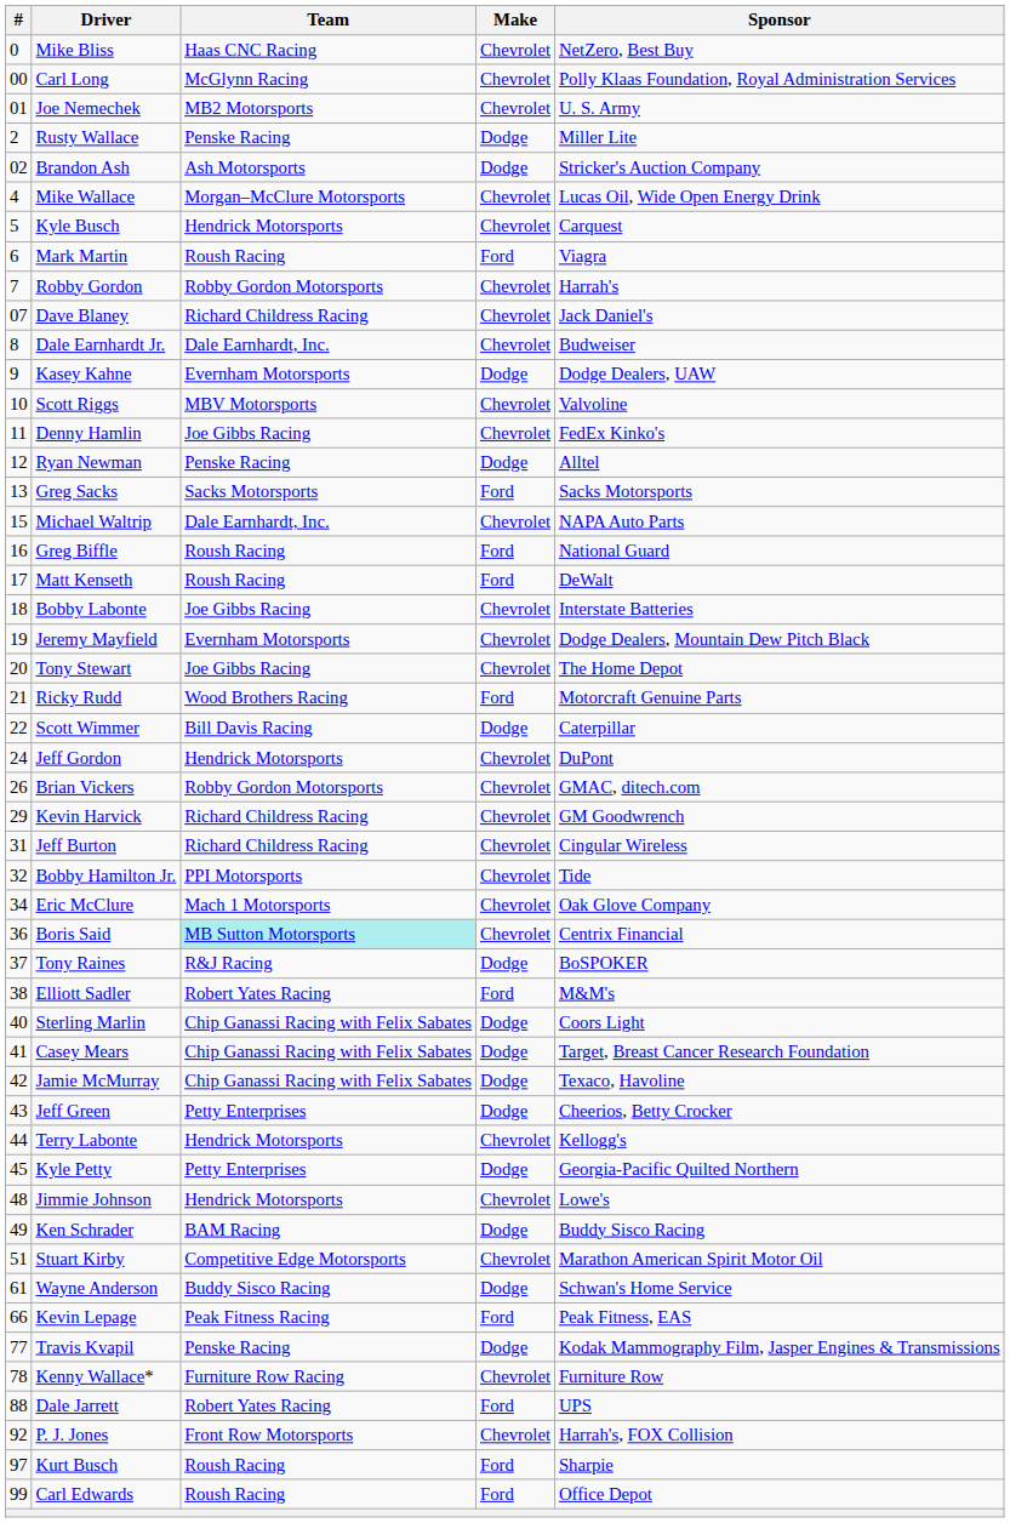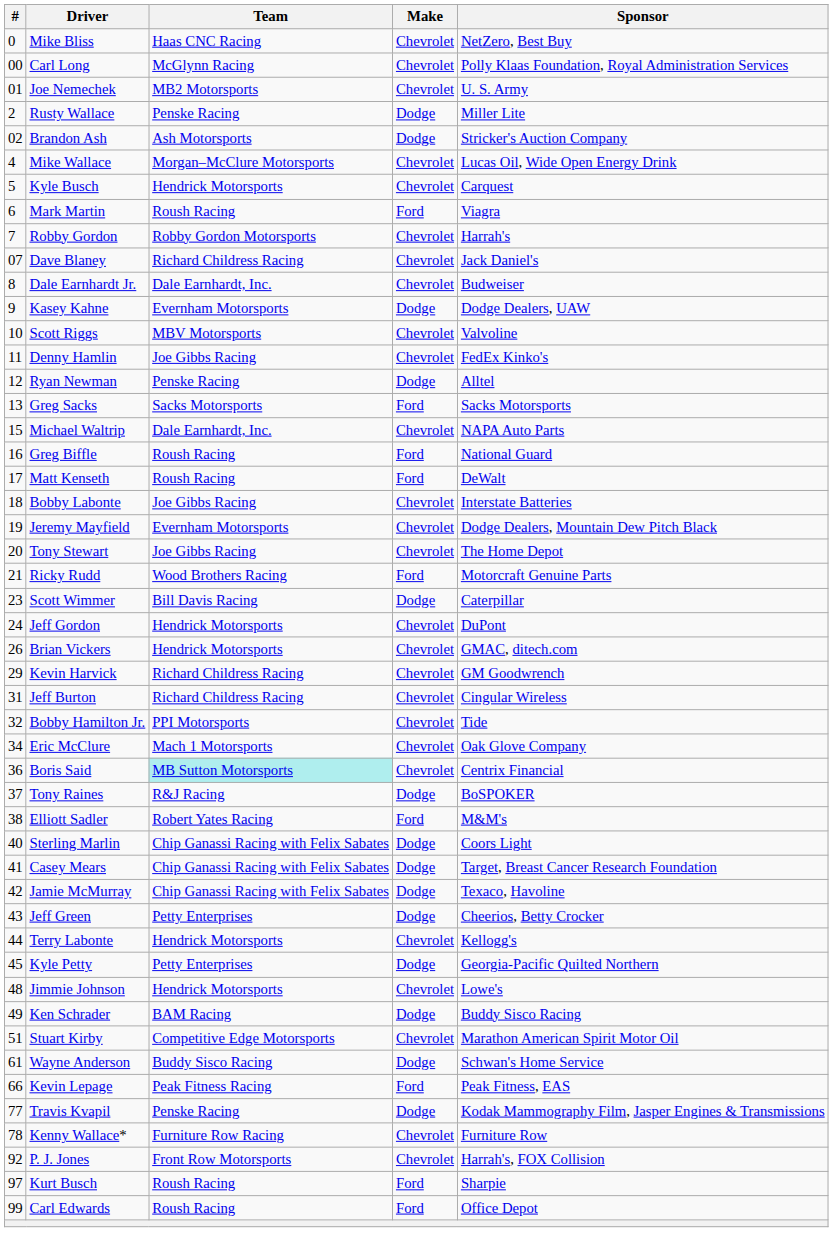 <table class="wikitable" style="font-size:95%">
 <tr>
 <th>#</th>
 <th>Driver</th>
 <th>Team</th>
 <th>Make</th>
 <th>Sponsor</th>
 </tr>
 <tr>
 <td>0</td>
 <td><a href='#'>Mike Bliss</a></td>
 <td><a href='#'>Haas CNC Racing</a></td>
 <td><a href='#'>Chevrolet</a></td>
 <td><a href='#'>NetZero</a>, <a href='#'>Best Buy</a></td>
 </tr>
 <tr>
 <td>00</td>
 <td><a href='#'>Carl Long</a></td>
 <td><a href='#'>McGlynn Racing</a></td>
 <td><a href='#'>Chevrolet</a></td>
 <td><a href='#'>Polly Klaas Foundation</a>, <a href='#'>Royal Administration Services</a></td>
 </tr>
 <tr>
 <td>01</td>
 <td><a href='#'>Joe Nemechek</a></td>
 <td><a href='#'>MB2 Motorsports</a></td>
 <td><a href='#'>Chevrolet</a></td>
 <td><a href='#'>U. S. Army</a></td>
 </tr>
 <tr>
 <td>2</td>
 <td><a href='#'>Rusty Wallace</a></td>
 <td><a href='#'>Penske Racing</a></td>
 <td><a href='#'>Dodge</a></td>
 <td><a href='#'>Miller Lite</a></td>
 </tr>
 <tr>
 <td>02</td>
 <td><a href='#'>Brandon Ash</a></td>
 <td><a href='#'>Ash Motorsports</a></td>
 <td><a href='#'>Dodge</a></td>
 <td><a href='#'>Stricker's Auction Company</a></td>
 </tr>
 <tr>
 <td>4</td>
 <td><a href='#'>Mike Wallace</a></td>
 <td><a href='#'>Morgan–McClure Motorsports</a></td>
 <td><a href='#'>Chevrolet</a></td>
 <td><a href='#'>Lucas Oil</a>, <a href='#'>Wide Open Energy Drink</a></td>
 </tr>
 <tr>
 <td>5</td>
 <td><a href='#'>Kyle Busch</a></td>
 <td><a href='#'>Hendrick Motorsports</a></td>
 <td><a href='#'>Chevrolet</a></td>
 <td><a href='#'>Carquest</a></td>
 </tr>
 <tr>
 <td>6</td>
 <td><a href='#'>Mark Martin</a></td>
 <td><a href='#'>Roush Racing</a></td>
 <td><a href='#'>Ford</a></td>
 <td><a href='#'>Viagra</a></td>
 </tr>
 <tr>
 <td>7</td>
 <td><a href='#'>Robby Gordon</a></td>
 <td><a href='#'>Robby Gordon Motorsports</a></td>
 <td><a href='#'>Chevrolet</a></td>
 <td><a href='#'>Harrah's</a></td>
 </tr>
 <tr>
 <td>07</td>
 <td><a href='#'>Dave Blaney</a></td>
 <td><a href='#'>Richard Childress Racing</a></td>
 <td><a href='#'>Chevrolet</a></td>
 <td><a href='#'>Jack Daniel's</a></td>
 </tr>
 <tr>
 <td>8</td>
 <td><a href='#'>Dale Earnhardt Jr.</a></td>
 <td><a href='#'>Dale Earnhardt, Inc.</a></td>
 <td><a href='#'>Chevrolet</a></td>
 <td><a href='#'>Budweiser</a></td>
 </tr>
 <tr>
 <td>9</td>
 <td><a href='#'>Kasey Kahne</a></td>
 <td><a href='#'>Evernham Motorsports</a></td>
 <td><a href='#'>Dodge</a></td>
 <td><a href='#'>Dodge Dealers</a>, <a href='#'>UAW</a></td>
 </tr>
 <tr>
 <td>10</td>
 <td><a href='#'>Scott Riggs</a></td>
 <td><a href='#'>MBV Motorsports</a></td>
 <td><a href='#'>Chevrolet</a></td>
 <td><a href='#'>Valvoline</a></td>
 </tr>
 <tr>
 <td>11</td>
 <td><a href='#'>Denny Hamlin</a></td>
 <td><a href='#'>Joe Gibbs Racing</a></td>
 <td><a href='#'>Chevrolet</a></td>
 <td><a href='#'>FedEx Kinko's</a></td>
 </tr>
 <tr>
 <td>12</td>
 <td><a href='#'>Ryan Newman</a></td>
 <td><a href='#'>Penske Racing</a></td>
 <td><a href='#'>Dodge</a></td>
 <td><a href='#'>Alltel</a></td>
 </tr>
 <tr>
 <td>13</td>
 <td><a href='#'>Greg Sacks</a></td>
 <td><a href='#'>Sacks Motorsports</a></td>
 <td><a href='#'>Ford</a></td>
 <td><a href='#'>Sacks Motorsports</a></td>
 </tr>
 <tr>
 <td>15</td>
 <td><a href='#'>Michael Waltrip</a></td>
 <td><a href='#'>Dale Earnhardt, Inc.</a></td>
 <td><a href='#'>Chevrolet</a></td>
 <td><a href='#'>NAPA Auto Parts</a></td>
 </tr>
 <tr>
 <td>16</td>
 <td><a href='#'>Greg Biffle</a></td>
 <td><a href='#'>Roush Racing</a></td>
 <td><a href='#'>Ford</a></td>
 <td><a href='#'>National Guard</a></td>
 </tr>
 <tr>
 <td>17</td>
 <td><a href='#'>Matt Kenseth</a></td>
 <td><a href='#'>Roush Racing</a></td>
 <td><a href='#'>Ford</a></td>
 <td><a href='#'>DeWalt</a></td>
 </tr>
 <tr>
 <td>18</td>
 <td><a href='#'>Bobby Labonte</a></td>
 <td><a href='#'>Joe Gibbs Racing</a></td>
 <td><a href='#'>Chevrolet</a></td>
 <td><a href='#'>Interstate Batteries</a></td>
 </tr>
 <tr>
 <td>19</td>
 <td><a href='#'>Jeremy Mayfield</a></td>
 <td><a href='#'>Evernham Motorsports</a></td>
 <td><a href='#'>Chevrolet</a></td>
 <td><a href='#'>Dodge Dealers</a>, <a href='#'>Mountain Dew Pitch Black</a></td>
 </tr>
 <tr>
 <td>20</td>
 <td><a href='#'>Tony Stewart</a></td>
 <td><a href='#'>Joe Gibbs Racing</a></td>
 <td><a href='#'>Chevrolet</a></td>
 <td><a href='#'>The Home Depot</a></td>
 </tr>
 <tr>
 <td>21</td>
 <td><a href='#'>Ricky Rudd</a></td>
 <td><a href='#'>Wood Brothers Racing</a></td>
 <td><a href='#'>Ford</a></td>
 <td><a href='#'>Motorcraft Genuine Parts</a></td>
 </tr>
 <tr>
-<td>22</td>
+<td>23</td>
 <td><a href='#'>Scott Wimmer</a></td>
 <td><a href='#'>Bill Davis Racing</a></td>
 <td><a href='#'>Dodge</a></td>
 <td><a href='#'>Caterpillar</a></td>
 </tr>
 <tr>
 <td>24</td>
 <td><a href='#'>Jeff Gordon</a></td>
 <td><a href='#'>Hendrick Motorsports</a></td>
 <td><a href='#'>Chevrolet</a></td>
 <td><a href='#'>DuPont</a></td>
 </tr>
 <tr>
 <td>26</td>
 <td><a href='#'>Brian Vickers</a></td>
-<td><a href='#'>Robby Gordon Motorsports</a></td>
+<td><a href='#'>Hendrick Motorsports</a></td>
 <td><a href='#'>Chevrolet</a></td>
 <td><a href='#'>GMAC</a>, <a href='#'>ditech.com</a></td>
 </tr>
 <tr>
 <td>29</td>
 <td><a href='#'>Kevin Harvick</a></td>
 <td><a href='#'>Richard Childress Racing</a></td>
 <td><a href='#'>Chevrolet</a></td>
 <td><a href='#'>GM Goodwrench</a></td>
 </tr>
 <tr>
 <td>31</td>
 <td><a href='#'>Jeff Burton</a></td>
 <td><a href='#'>Richard Childress Racing</a></td>
 <td><a href='#'>Chevrolet</a></td>
 <td><a href='#'>Cingular Wireless</a></td>
 </tr>
 <tr>
 <td>32</td>
 <td><a href='#'>Bobby Hamilton Jr.</a></td>
 <td><a href='#'>PPI Motorsports</a></td>
 <td><a href='#'>Chevrolet</a></td>
 <td><a href='#'>Tide</a></td>
 </tr>
 <tr>
 <td>34</td>
 <td><a href='#'>Eric McClure</a></td>
 <td><a href='#'>Mach 1 Motorsports</a></td>
 <td><a href='#'>Chevrolet</a></td>
 <td><a href='#'>Oak Glove Company</a></td>
 </tr>
 <tr>
 <td>36</td>
 <td><a href='#'>Boris Said</a></td>
 <td style="background: paleturquoise;"><a href='#'>MB Sutton Motorsports</a></td>
 <td><a href='#'>Chevrolet</a></td>
 <td><a href='#'>Centrix Financial</a></td>
 </tr>
 <tr>
 <td>37</td>
 <td><a href='#'>Tony Raines</a></td>
 <td><a href='#'>R&J Racing</a></td>
 <td><a href='#'>Dodge</a></td>
 <td><a href='#'>BoSPOKER</a></td>
 </tr>
 <tr>
 <td>38</td>
 <td><a href='#'>Elliott Sadler</a></td>
 <td><a href='#'>Robert Yates Racing</a></td>
 <td><a href='#'>Ford</a></td>
 <td><a href='#'>M&M's</a></td>
 </tr>
 <tr>
 <td>40</td>
 <td><a href='#'>Sterling Marlin</a></td>
 <td><a href='#'>Chip Ganassi Racing with Felix Sabates</a></td>
 <td><a href='#'>Dodge</a></td>
 <td><a href='#'>Coors Light</a></td>
 </tr>
 <tr>
 <td>41</td>
 <td><a href='#'>Casey Mears</a></td>
 <td><a href='#'>Chip Ganassi Racing with Felix Sabates</a></td>
 <td><a href='#'>Dodge</a></td>
 <td><a href='#'>Target</a>, <a href='#'>Breast Cancer Research Foundation</a></td>
 </tr>
 <tr>
 <td>42</td>
 <td><a href='#'>Jamie McMurray</a></td>
 <td><a href='#'>Chip Ganassi Racing with Felix Sabates</a></td>
 <td><a href='#'>Dodge</a></td>
 <td><a href='#'>Texaco</a>, <a href='#'>Havoline</a></td>
 </tr>
 <tr>
 <td>43</td>
 <td><a href='#'>Jeff Green</a></td>
 <td><a href='#'>Petty Enterprises</a></td>
 <td><a href='#'>Dodge</a></td>
 <td><a href='#'>Cheerios</a>, <a href='#'>Betty Crocker</a></td>
 </tr>
 <tr>
 <td>44</td>
 <td><a href='#'>Terry Labonte</a></td>
 <td><a href='#'>Hendrick Motorsports</a></td>
 <td><a href='#'>Chevrolet</a></td>
 <td><a href='#'>Kellogg's</a></td>
 </tr>
 <tr>
 <td>45</td>
 <td><a href='#'>Kyle Petty</a></td>
 <td><a href='#'>Petty Enterprises</a></td>
 <td><a href='#'>Dodge</a></td>
 <td><a href='#'>Georgia-Pacific Quilted Northern</a></td>
 </tr>
 <tr>
 <td>48</td>
 <td><a href='#'>Jimmie Johnson</a></td>
 <td><a href='#'>Hendrick Motorsports</a></td>
 <td><a href='#'>Chevrolet</a></td>
 <td><a href='#'>Lowe's</a></td>
 </tr>
 <tr>
 <td>49</td>
 <td><a href='#'>Ken Schrader</a></td>
 <td><a href='#'>BAM Racing</a></td>
 <td><a href='#'>Dodge</a></td>
 <td><a href='#'>Buddy Sisco Racing</a></td>
 </tr>
 <tr>
 <td>51</td>
 <td><a href='#'>Stuart Kirby</a></td>
 <td><a href='#'>Competitive Edge Motorsports</a></td>
 <td><a href='#'>Chevrolet</a></td>
 <td><a href='#'>Marathon American Spirit Motor Oil</a></td>
 </tr>
 <tr>
 <td>61</td>
 <td><a href='#'>Wayne Anderson</a></td>
 <td><a href='#'>Buddy Sisco Racing</a></td>
 <td><a href='#'>Dodge</a></td>
 <td><a href='#'>Schwan's Home Service</a></td>
 </tr>
 <tr>
 <td>66</td>
 <td><a href='#'>Kevin Lepage</a></td>
 <td><a href='#'>Peak Fitness Racing</a></td>
 <td><a href='#'>Ford</a></td>
 <td><a href='#'>Peak Fitness</a>, <a href='#'>EAS</a></td>
 </tr>
 <tr>
 <td>77</td>
 <td><a href='#'>Travis Kvapil</a></td>
 <td><a href='#'>Penske Racing</a></td>
 <td><a href='#'>Dodge</a></td>
 <td><a href='#'>Kodak Mammography Film</a>, <a href='#'>Jasper Engines & Transmissions</a></td>
 </tr>
 <tr>
 <td>78</td>
 <td><a href='#'>Kenny Wallace</a>*</td>
 <td><a href='#'>Furniture Row Racing</a></td>
 <td><a href='#'>Chevrolet</a></td>
 <td><a href='#'>Furniture Row</a></td>
 </tr>
 <tr>
-<td>88</td>
-<td><a href='#'>Dale Jarrett</a></td>
-<td><a href='#'>Robert Yates Racing</a></td>
-<td><a href='#'>Ford</a></td>
-<td><a href='#'>UPS</a></td>
-</tr>
-<tr>
 <td>92</td>
 <td><a href='#'>P. J. Jones</a></td>
 <td><a href='#'>Front Row Motorsports</a></td>
 <td><a href='#'>Chevrolet</a></td>
 <td><a href='#'>Harrah's</a>, <a href='#'>FOX Collision</a></td>
 </tr>
 <tr>
 <td>97</td>
 <td><a href='#'>Kurt Busch</a></td>
 <td><a href='#'>Roush Racing</a></td>
 <td><a href='#'>Ford</a></td>
 <td><a href='#'>Sharpie</a></td>
 </tr>
 <tr>
 <td>99</td>
 <td><a href='#'>Carl Edwards</a></td>
 <td><a href='#'>Roush Racing</a></td>
 <td><a href='#'>Ford</a></td>
 <td><a href='#'>Office Depot</a></td>
 </tr>
 <tr>
 <th colspan="5"></th>
 </tr>
 </table>
